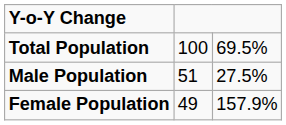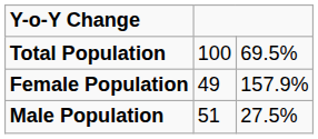 <table class="wikitable">
 <tr>
 <td><strong>Y-o-Y Change</strong></td>
 </tr>
 <tr>
 <td><strong>Total Population</strong></td>
 <td>100</td>
 <td>69.5%</td>
 </tr>
 <tr>
+<td><strong>Female Population</strong></td>
+<td>49</td>
+<td>157.9%</td>
+</tr>
+<tr>
 <td><strong>Male Population</strong></td>
 <td>51</td>
 <td>27.5%</td>
 </tr>
-<tr>
-<td><strong>Female Population</strong></td>
-<td>49</td>
-<td>157.9%</td>
-</tr>
 </table>
